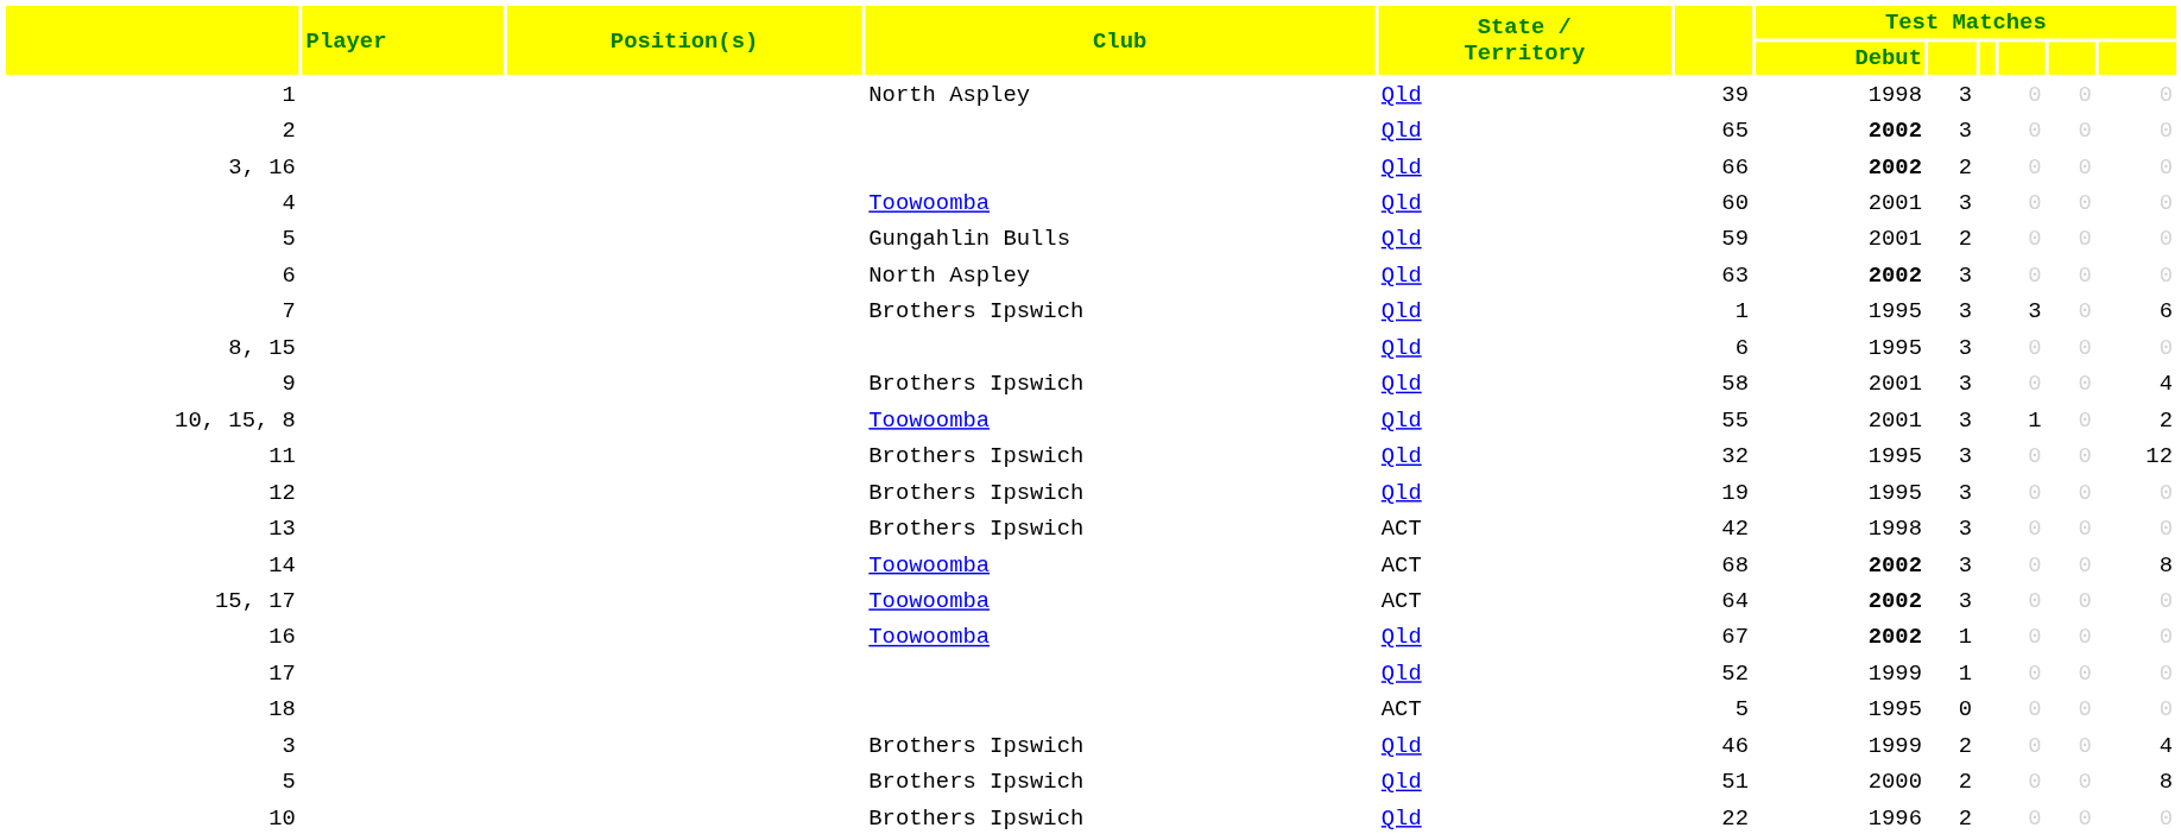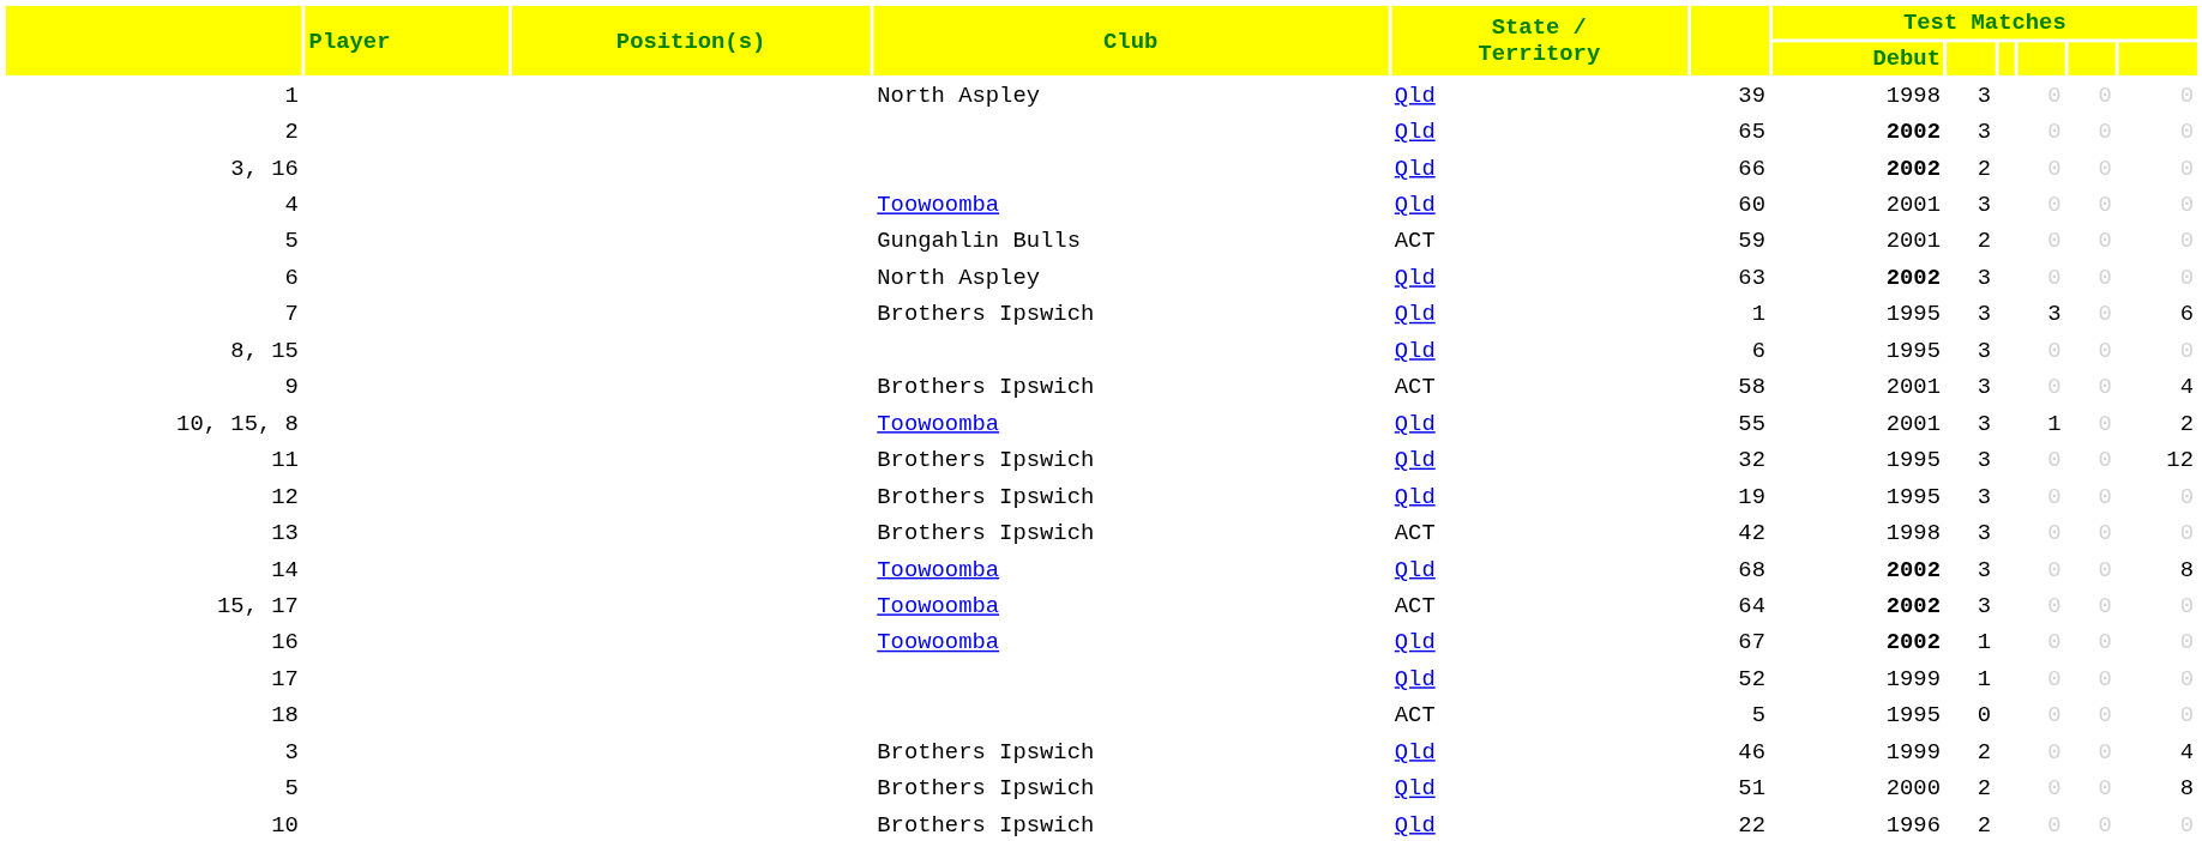 <table class="sortable" border="0" cellspacing="2" cellpadding="2" style="width:100%; text-align:right;">
 <tr style="background:yellow; color:green;">
 <th rowspan=2 align=center class="unsortable"></th>
 <th rowspan=2 align=left>Player</th>
 <th rowspan=2 align=center class="unsortable">Position(s)</th>
 <th rowspan=2 align=center>Club</th>
 <th rowspan=2 align=center>State / <br> Territory</th>
 <th rowspan=2 align=center></th>
 <th colspan=6 align=center>Test Matches</th>
 </tr>
 <tr style="background:yellow; color:green;">
 <th>Debut</th>
 <th class="unsortable"></th>
 <th class="unsortable"></th>
 <th class="unsortable"></th>
 <th class="unsortable"></th>
 <th class="unsortable"></th>
 </tr>
 <tr>
 <td>1</td>
 <td align=left></td>
 <td align=center></td>
 <td align=left>North Aspley</td>
 <td align=left> <a href='#'>Qld</a></td>
 <td>39</td>
 <td>1998</td>
 <td>3</td>
 <td style="color:lightgray"></td>
 <td style="color:lightgray">0</td>
 <td style="color:lightgray">0</td>
 <td style="color:lightgray">0</td>
 </tr>
 <tr>
 <td>2</td>
 <td align=left></td>
 <td align=center></td>
 <td align=center></td>
 <td align=left> <a href='#'>Qld</a></td>
 <td>65</td>
 <td><strong>2002</strong></td>
 <td>3</td>
 <td style="color:lightgray"></td>
 <td style="color:lightgray">0</td>
 <td style="color:lightgray">0</td>
 <td style="color:lightgray">0</td>
 </tr>
 <tr>
 <td>3, 16</td>
 <td align=left></td>
 <td align=center></td>
 <td align=center></td>
 <td align=left> <a href='#'>Qld</a></td>
 <td>66</td>
 <td><strong>2002</strong></td>
 <td>2</td>
 <td style="color:lightgray"></td>
 <td style="color:lightgray">0</td>
 <td style="color:lightgray">0</td>
 <td style="color:lightgray">0</td>
 </tr>
 <tr>
 <td>4</td>
 <td align=left></td>
 <td align=center></td>
 <td align=left><a href='#'>Toowoomba</a></td>
 <td align=left> <a href='#'>Qld</a></td>
 <td>60</td>
 <td>2001</td>
 <td>3</td>
 <td style="color:lightgray"></td>
 <td style="color:lightgray">0</td>
 <td style="color:lightgray">0</td>
 <td style="color:lightgray">0</td>
 </tr>
 <tr>
 <td>5</td>
 <td align=left></td>
 <td align=center></td>
 <td align=left>Gungahlin Bulls</td>
-<td align=left> <a href='#'>Qld</a></td>
+<td align=left> ACT</td>
 <td>59</td>
 <td>2001</td>
 <td>2</td>
 <td style="color:lightgray"></td>
 <td style="color:lightgray">0</td>
 <td style="color:lightgray">0</td>
 <td style="color:lightgray">0</td>
 </tr>
 <tr>
 <td>6</td>
 <td align=left></td>
 <td align=center></td>
 <td align=left>North Aspley</td>
 <td align=left> <a href='#'>Qld</a></td>
 <td>63</td>
 <td><strong>2002</strong></td>
 <td>3</td>
 <td style="color:lightgray"></td>
 <td style="color:lightgray">0</td>
 <td style="color:lightgray">0</td>
 <td style="color:lightgray">0</td>
 </tr>
 <tr>
 <td>7</td>
 <td align=left></td>
 <td align=center></td>
 <td align=left>Brothers Ipswich</td>
 <td align=left> <a href='#'>Qld</a></td>
 <td>1</td>
 <td>1995</td>
 <td>3</td>
 <td style="color:lightgray"></td>
 <td>3</td>
 <td style="color:lightgray">0</td>
 <td>6</td>
 </tr>
 <tr>
 <td>8, 15</td>
 <td align=left></td>
 <td align=center></td>
 <td align=center></td>
 <td align=left> <a href='#'>Qld</a></td>
 <td>6</td>
 <td>1995</td>
 <td>3</td>
 <td style="color:lightgray"></td>
 <td style="color:lightgray">0</td>
 <td style="color:lightgray">0</td>
 <td style="color:lightgray">0</td>
 </tr>
 <tr>
 <td>9</td>
 <td align=left></td>
 <td align=center></td>
 <td align=left>Brothers Ipswich</td>
-<td align=left> <a href='#'>Qld</a></td>
+<td align=left> ACT</td>
 <td>58</td>
 <td>2001</td>
 <td>3</td>
 <td></td>
 <td style="color:lightgray">0</td>
 <td style="color:lightgray">0</td>
 <td>4</td>
 </tr>
 <tr>
 <td>10, 15, 8</td>
 <td align=left></td>
 <td align=center></td>
 <td align=left><a href='#'>Toowoomba</a></td>
 <td align=left> <a href='#'>Qld</a></td>
 <td>55</td>
 <td>2001</td>
 <td>3</td>
 <td style="color:lightgray"></td>
 <td>1</td>
 <td style="color:lightgray">0</td>
 <td>2</td>
 </tr>
 <tr>
 <td>11</td>
 <td align=left></td>
 <td align=center></td>
 <td align=left>Brothers Ipswich</td>
 <td align=left> <a href='#'>Qld</a></td>
 <td>32</td>
 <td>1995</td>
 <td>3</td>
 <td></td>
 <td style="color:lightgray">0</td>
 <td style="color:lightgray">0</td>
 <td>12</td>
 </tr>
 <tr>
 <td>12</td>
 <td align=left></td>
 <td align=center></td>
 <td align=left>Brothers Ipswich</td>
 <td align=left> <a href='#'>Qld</a></td>
 <td>19</td>
 <td>1995</td>
 <td>3</td>
 <td style="color:lightgray"></td>
 <td style="color:lightgray">0</td>
 <td style="color:lightgray">0</td>
 <td style="color:lightgray">0</td>
 </tr>
 <tr>
 <td>13</td>
 <td align=left></td>
 <td align=center></td>
 <td align=left>Brothers Ipswich</td>
 <td align=left> ACT</td>
 <td>42</td>
 <td>1998</td>
 <td>3</td>
 <td style="color:lightgray"></td>
 <td style="color:lightgray">0</td>
 <td style="color:lightgray">0</td>
 <td style="color:lightgray">0</td>
 </tr>
 <tr>
 <td>14</td>
 <td align=left></td>
 <td align=center></td>
 <td align=left><a href='#'>Toowoomba</a></td>
-<td align=left> ACT</td>
+<td align=left> <a href='#'>Qld</a></td>
 <td>68</td>
 <td><strong>2002</strong></td>
 <td>3</td>
 <td></td>
 <td style="color:lightgray">0</td>
 <td style="color:lightgray">0</td>
 <td>8</td>
 </tr>
 <tr>
 <td>15, 17</td>
 <td align=left></td>
 <td align=center></td>
 <td align=left><a href='#'>Toowoomba</a></td>
 <td align=left> ACT</td>
 <td>64</td>
 <td><strong>2002</strong></td>
 <td>3</td>
 <td style="color:lightgray"></td>
 <td style="color:lightgray">0</td>
 <td style="color:lightgray">0</td>
 <td style="color:lightgray">0</td>
 </tr>
 <tr>
 <td>16</td>
 <td align=left></td>
 <td align=center></td>
 <td align=left><a href='#'>Toowoomba</a></td>
 <td align=left> <a href='#'>Qld</a></td>
 <td>67</td>
 <td><strong>2002</strong></td>
 <td>1</td>
 <td style="color:lightgray"></td>
 <td style="color:lightgray">0</td>
 <td style="color:lightgray">0</td>
 <td style="color:lightgray">0</td>
 </tr>
 <tr>
 <td>17</td>
 <td align=left></td>
 <td align=center></td>
 <td align=center></td>
 <td align=left> <a href='#'>Qld</a></td>
 <td>52</td>
 <td>1999</td>
 <td>1</td>
 <td style="color:lightgray"></td>
 <td style="color:lightgray">0</td>
 <td style="color:lightgray">0</td>
 <td style="color:lightgray">0</td>
 </tr>
 <tr>
 <td>18</td>
 <td align=left></td>
 <td align=center></td>
 <td align=center></td>
 <td align=left> ACT</td>
 <td>5</td>
 <td>1995</td>
 <td>0</td>
 <td style="color:lightgray"></td>
 <td style="color:lightgray">0</td>
 <td style="color:lightgray">0</td>
 <td style="color:lightgray">0</td>
 </tr>
 <tr>
 <td>3</td>
 <td align=left></td>
 <td align=center></td>
 <td align=left>Brothers Ipswich</td>
 <td align=left> <a href='#'>Qld</a></td>
 <td>46</td>
 <td>1999</td>
 <td>2</td>
 <td></td>
 <td style="color:lightgray">0</td>
 <td style="color:lightgray">0</td>
 <td>4</td>
 </tr>
 <tr>
 <td>5</td>
 <td align=left></td>
 <td align=center></td>
 <td align=left>Brothers Ipswich</td>
 <td align=left> <a href='#'>Qld</a></td>
 <td>51</td>
 <td>2000</td>
 <td>2</td>
 <td></td>
 <td style="color:lightgray">0</td>
 <td style="color:lightgray">0</td>
 <td>8</td>
 </tr>
 <tr>
 <td>10</td>
 <td align=left></td>
 <td align=center></td>
 <td align=left>Brothers Ipswich</td>
 <td align=left> <a href='#'>Qld</a></td>
 <td>22</td>
 <td>1996</td>
 <td>2</td>
 <td style="color:lightgray"></td>
 <td style="color:lightgray">0</td>
 <td style="color:lightgray">0</td>
 <td style="color:lightgray">0</td>
 </tr>
 </table>
